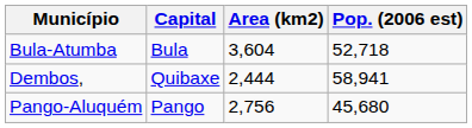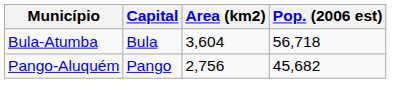 <table class="wikitable sortable">
 <tr>
 <th>Município</th>
 <th><a href='#'>Capital</a></th>
 <th><a href='#'>Area</a> (km2)</th>
 <th><a href='#'>Pop.</a> (2006 est)</th>
 </tr>
 <tr>
 <td><a href='#'>Bula-Atumba</a></td>
 <td><a href='#'>Bula</a></td>
 <td>3,604</td>
-<td>52,718</td>
-</tr>
-<tr>
-<td><a href='#'>Dembos</a>,</td>
-<td><a href='#'>Quibaxe</a></td>
-<td>2,444</td>
-<td>58,941</td>
+<td>56,718</td>
 </tr>
 <tr>
 <td><a href='#'>Pango-Aluquém</a></td>
 <td><a href='#'>Pango</a></td>
 <td>2,756</td>
-<td>45,680</td>
+<td>45,682</td>
 </tr>
 </table>
